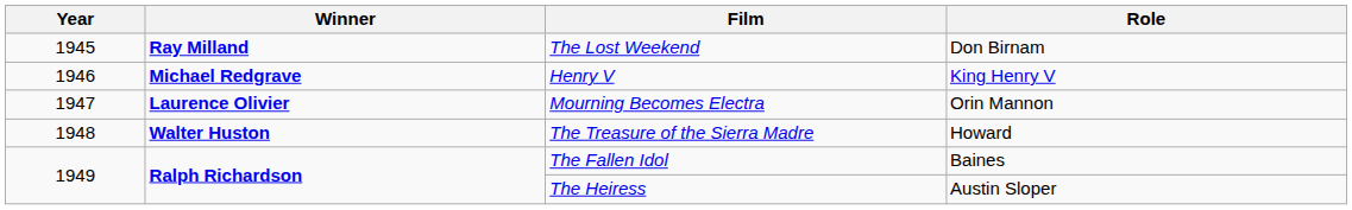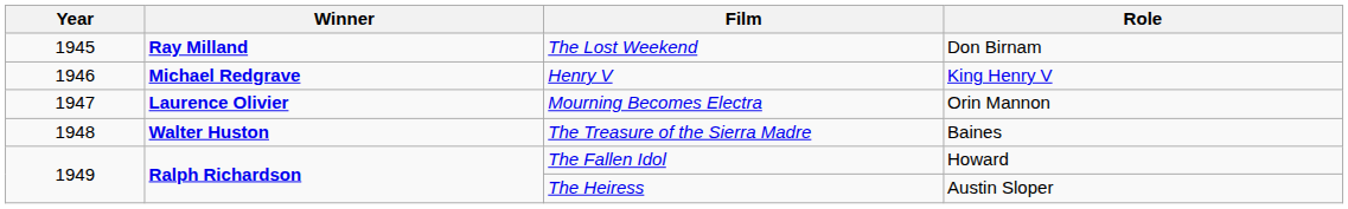 <table class="wikitable" width="95%" cellpadding="5">
 <tr>
 <th width="100"><strong>Year</strong></th>
 <th width="300"><strong>Winner</strong></th>
 <th width="300"><strong>Film</strong></th>
 <th width="300"><strong>Role</strong></th>
 </tr>
 <tr>
 <td style="text-align:center;">1945</td>
 <td><strong><a href='#'>Ray Milland</a></strong></td>
 <td><em><a href='#'>The Lost Weekend</a></em></td>
 <td>Don Birnam</td>
 </tr>
 <tr>
 <td style="text-align:center;">1946</td>
 <td><strong><a href='#'>Michael Redgrave</a></strong></td>
 <td><em><a href='#'>Henry V</a></em></td>
 <td><a href='#'>King Henry V</a></td>
 </tr>
 <tr>
 <td style="text-align:center;">1947</td>
 <td><strong><a href='#'>Laurence Olivier</a></strong></td>
 <td><em><a href='#'>Mourning Becomes Electra</a></em></td>
 <td>Orin Mannon</td>
 </tr>
 <tr>
 <td style="text-align:center;">1948</td>
 <td><strong><a href='#'>Walter Huston</a></strong></td>
 <td><em><a href='#'>The Treasure of the Sierra Madre</a></em></td>
-<td>Howard</td>
+<td>Baines</td>
 </tr>
 <tr>
 <td rowspan="2" style="text-align:center;">1949</td>
 <td rowspan="2"><strong><a href='#'>Ralph Richardson</a></strong></td>
 <td><em><a href='#'>The Fallen Idol</a></em></td>
-<td>Baines</td>
+<td>Howard</td>
 </tr>
 <tr>
 <td><em><a href='#'>The Heiress</a></em></td>
 <td>Austin Sloper</td>
 </tr>
 </table>
